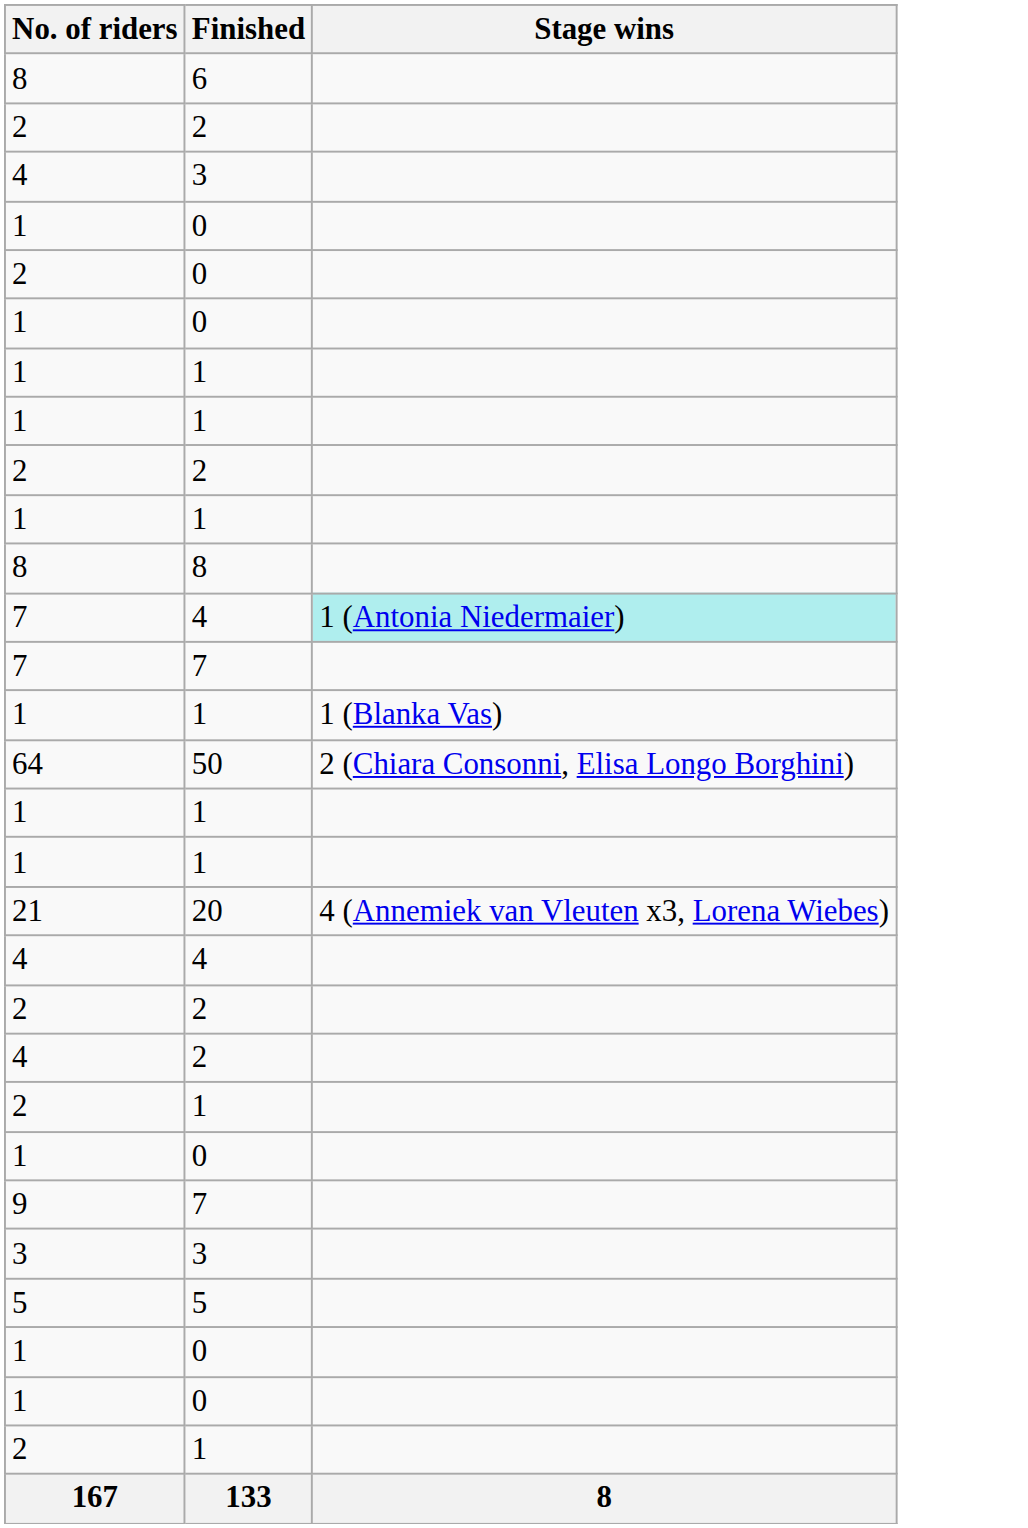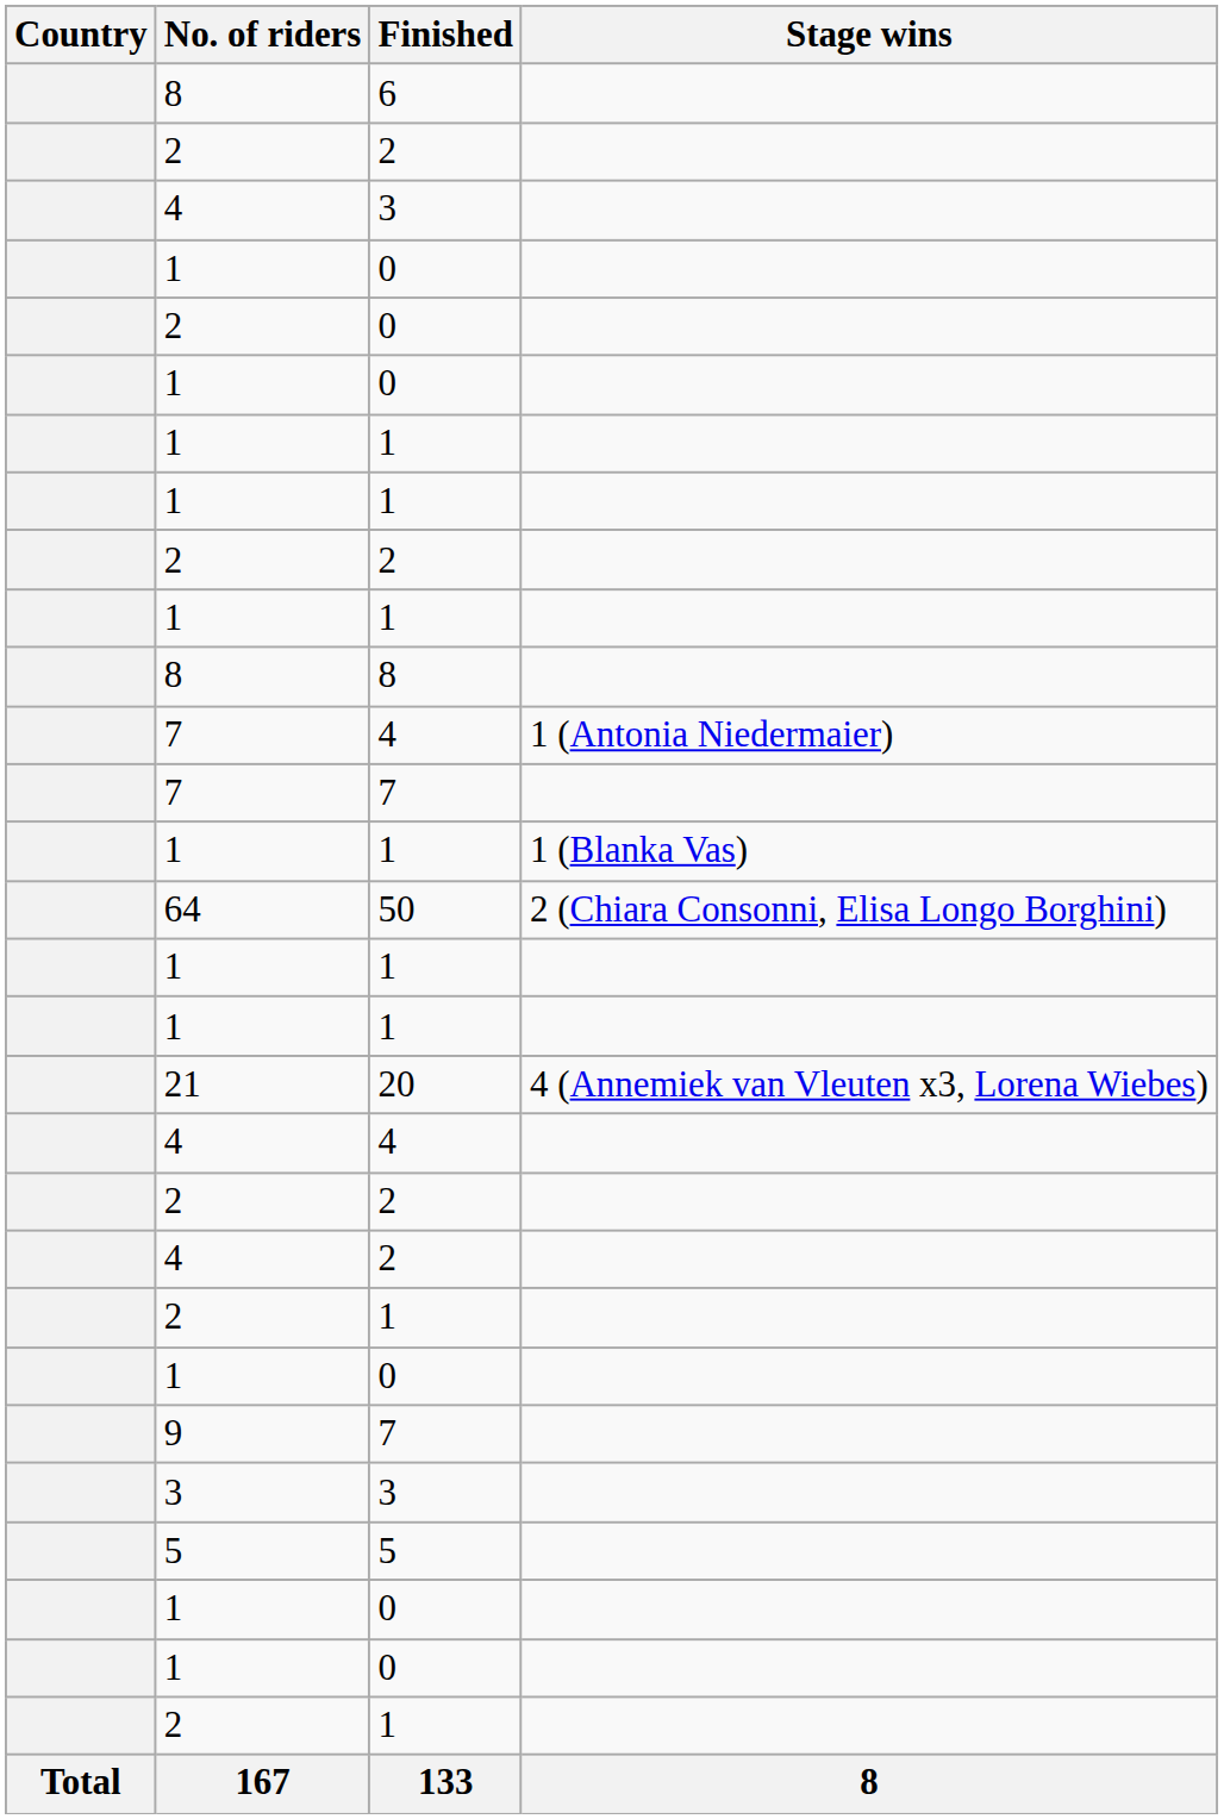 <table class="wikitable sortable plainrowheaders">
 <tr>
+<th scope="col">Country</th>
 <th scope="col">No. of riders</th>
 <th scope="col">Finished</th>
 <th scope="col">Stage wins</th>
 </tr>
 <tr>
+<th scope="row"></th>
 <td>8</td>
 <td>6</td>
 <td></td>
 </tr>
 <tr>
+<th scope="row"></th>
 <td>2</td>
 <td>2</td>
 <td></td>
 </tr>
 <tr>
+<th scope="row"></th>
 <td>4</td>
 <td>3</td>
 <td></td>
 </tr>
 <tr>
+<th scope="row"></th>
 <td>1</td>
 <td>0</td>
 <td></td>
 </tr>
 <tr>
+<th scope="row"></th>
 <td>2</td>
 <td>0</td>
 <td></td>
 </tr>
 <tr>
+<th scope="row"></th>
 <td>1</td>
 <td>0</td>
 <td></td>
 </tr>
 <tr>
+<th scope="row"></th>
 <td>1</td>
 <td>1</td>
 <td></td>
 </tr>
 <tr>
+<th scope="row"></th>
 <td>1</td>
 <td>1</td>
 <td></td>
 </tr>
 <tr>
+<th scope="row"></th>
 <td>2</td>
 <td>2</td>
 <td></td>
 </tr>
 <tr>
+<th scope="row"></th>
 <td>1</td>
 <td>1</td>
 <td></td>
 </tr>
 <tr>
+<th scope="row"></th>
 <td>8</td>
 <td>8</td>
 <td></td>
 </tr>
 <tr>
+<th scope="row"></th>
 <td>7</td>
 <td>4</td>
-<td style="background: paleturquoise;">1 (<a href='#'>Antonia Niedermaier</a>)</td>
+<td>1 (<a href='#'>Antonia Niedermaier</a>)</td>
 </tr>
 <tr>
+<th scope="row"></th>
 <td>7</td>
 <td>7</td>
 <td></td>
 </tr>
 <tr>
+<th scope="row"></th>
 <td>1</td>
 <td>1</td>
 <td>1 (<a href='#'>Blanka Vas</a>)</td>
 </tr>
 <tr>
+<th scope="row"></th>
 <td>64</td>
 <td>50</td>
 <td>2 (<a href='#'>Chiara Consonni</a>, <a href='#'>Elisa Longo Borghini</a>)</td>
 </tr>
 <tr>
+<th scope="row"></th>
 <td>1</td>
 <td>1</td>
 <td></td>
 </tr>
 <tr>
+<th scope="row"></th>
 <td>1</td>
 <td>1</td>
 <td></td>
 </tr>
 <tr>
+<th scope="row"></th>
 <td>21</td>
 <td>20</td>
 <td>4 (<a href='#'>Annemiek van Vleuten</a> x3, <a href='#'>Lorena Wiebes</a>)</td>
 </tr>
 <tr>
+<th scope="row"></th>
 <td>4</td>
 <td>4</td>
 <td></td>
 </tr>
 <tr>
+<th scope="row"></th>
 <td>2</td>
 <td>2</td>
 <td></td>
 </tr>
 <tr>
+<th scope="row"></th>
 <td>4</td>
 <td>2</td>
 <td></td>
 </tr>
 <tr>
+<th scope="row"></th>
 <td>2</td>
 <td>1</td>
 <td></td>
 </tr>
 <tr>
+<th scope="row"></th>
 <td>1</td>
 <td>0</td>
 <td></td>
 </tr>
 <tr>
+<th scope="row"></th>
 <td>9</td>
 <td>7</td>
 <td></td>
 </tr>
 <tr>
+<th scope="row"></th>
 <td>3</td>
 <td>3</td>
 <td></td>
 </tr>
 <tr>
+<th scope="row"></th>
 <td>5</td>
 <td>5</td>
 <td></td>
 </tr>
 <tr>
+<th scope="row"></th>
 <td>1</td>
 <td>0</td>
 <td></td>
 </tr>
 <tr>
+<th scope="row"></th>
 <td>1</td>
 <td>0</td>
 <td></td>
 </tr>
 <tr>
+<th scope="row"></th>
 <td>2</td>
 <td>1</td>
 <td></td>
 </tr>
 <tr>
+<th scope="row">Total</th>
 <th>167</th>
 <th>133</th>
 <th>8</th>
 </tr>
 </table>
